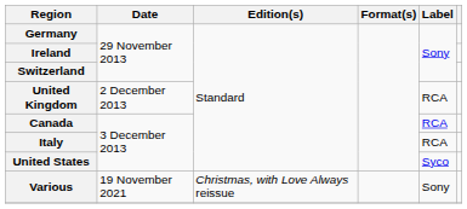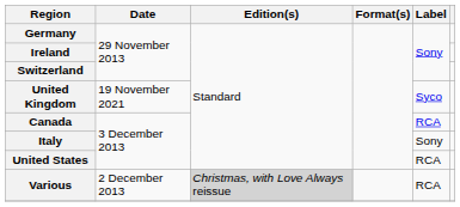 <table class="wikitable plainrowheaders">
 <tr>
 <th scope="col">Region</th>
 <th scope="col">Date</th>
 <th scope="col">Edition(s)</th>
 <th scope="col">Format(s)</th>
 <th scope="col">Label</th>
 <th scope="col"></th>
 </tr>
 <tr>
 <th scope="row">Germany</th>
 <td rowspan="3">29 November 2013</td>
 <td rowspan="7">Standard</td>
 <td rowspan="7"></td>
 <td rowspan="3"><a href='#'>Sony</a></td>
 <td></td>
 </tr>
 <tr>
 <th scope="row">Ireland</th>
 <td></td>
 </tr>
 <tr>
 <th scope="row">Switzerland</th>
 <td></td>
 </tr>
 <tr>
 <th scope="row">United Kingdom</th>
-<td>2 December 2013</td>
-<td>RCA</td>
+<td>19 November 2021</td>
+<td><a href='#'>Syco</a></td>
 <td></td>
 </tr>
 <tr>
 <th scope="row">Canada</th>
 <td rowspan="3">3 December 2013</td>
 <td><a href='#'>RCA</a></td>
 <td></td>
 </tr>
 <tr>
 <th scope="row">Italy</th>
+<td>Sony</td>
+<td></td>
+</tr>
+<tr>
+<th scope="row">United States</th>
 <td>RCA</td>
 <td></td>
 </tr>
 <tr>
-<th scope="row">United States</th>
-<td><a href='#'>Syco</a></td>
+<th scope="row">Various</th>
+<td>2 December 2013</td>
+<td style="background: lightgrey;"><em>Christmas, with Love Always</em> reissue</td>
 <td></td>
-</tr>
-<tr>
-<th scope="row">Various</th>
-<td>19 November 2021</td>
-<td><em>Christmas, with Love Always</em> reissue</td>
-<td></td>
-<td>Sony</td>
+<td>RCA</td>
 <td></td>
 </tr>
 <tr>
 </tr>
 </table>
